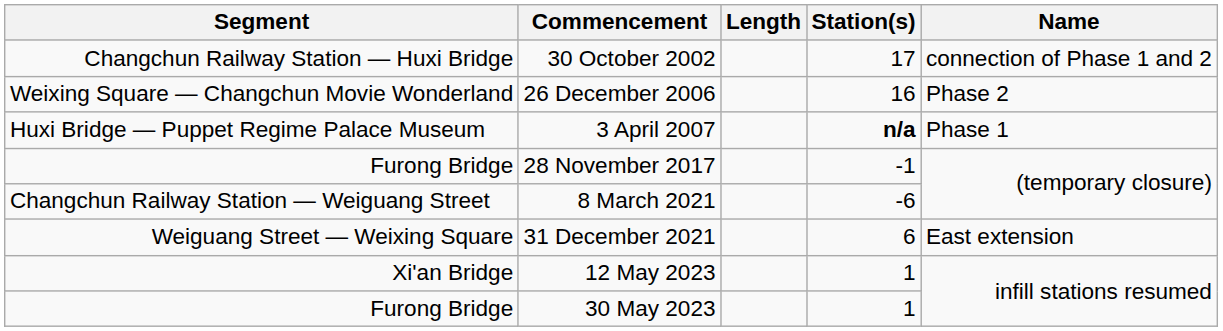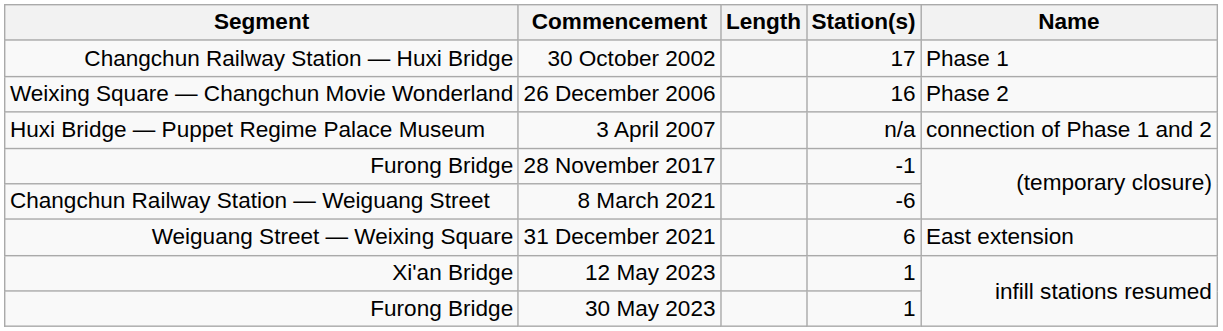 <table class="wikitable" style="border-collapse: collapse; text-align: right;">
 <tr>
 <th>Segment</th>
 <th>Commencement</th>
 <th>Length</th>
 <th>Station(s)</th>
 <th>Name</th>
 </tr>
 <tr>
 <td>Changchun Railway Station — Huxi Bridge</td>
 <td>30 October 2002</td>
 <td></td>
 <td>17</td>
-<td>connection of Phase 1 and 2</td>
+<td style="text-align: left;">Phase 1</td>
 </tr>
 <tr>
 <td style="text-align: left;">Weixing Square — Changchun Movie Wonderland</td>
 <td>26 December 2006</td>
 <td></td>
 <td>16</td>
 <td style="text-align: left;">Phase 2</td>
 </tr>
 <tr>
 <td style="text-align: left;">Huxi Bridge — Puppet Regime Palace Museum</td>
 <td>3 April 2007</td>
 <td></td>
-<td><strong>n/a</strong></td>
-<td style="text-align: left;">Phase 1</td>
+<td>n/a</td>
+<td>connection of Phase 1 and 2</td>
 </tr>
 <tr>
 <td>Furong Bridge</td>
 <td>28 November 2017</td>
 <td></td>
 <td>-1</td>
 <td rowspan="2">(temporary closure)</td>
 </tr>
 <tr>
 <td style="text-align: left;">Changchun Railway Station — Weiguang Street</td>
 <td>8 March 2021</td>
 <td></td>
 <td>-6</td>
 </tr>
 <tr>
 <td>Weiguang Street — Weixing Square</td>
 <td>31 December 2021</td>
 <td></td>
 <td>6</td>
 <td style="text-align: left;">East extension</td>
 </tr>
 <tr>
 <td>Xi'an Bridge</td>
 <td>12 May 2023</td>
 <td></td>
 <td>1</td>
 <td rowspan="2">infill stations resumed</td>
 </tr>
 <tr>
 <td>Furong Bridge</td>
 <td>30 May 2023</td>
 <td></td>
 <td>1</td>
 </tr>
 </table>
